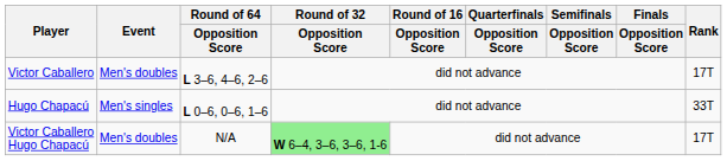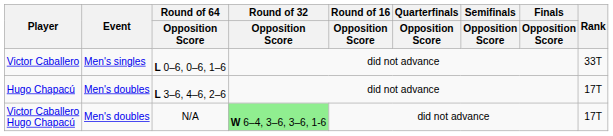 <table class=wikitable style="font-size:90%">
 <tr>
 <th rowspan="2">Player</th>
 <th rowspan="2">Event</th>
 <th>Round of 64</th>
 <th>Round of 32</th>
 <th>Round of 16</th>
 <th>Quarterfinals</th>
 <th>Semifinals</th>
 <th>Finals</th>
 <th rowspan=2>Rank</th>
 </tr>
 <tr>
 <th>Opposition<br>Score</th>
 <th>Opposition<br>Score</th>
 <th>Opposition<br>Score</th>
 <th>Opposition<br>Score</th>
 <th>Opposition<br>Score</th>
 <th>Opposition<br>Score</th>
 </tr>
 <tr>
 <td><a href='#'>Victor Caballero</a></td>
+<td><a href='#'>Men's singles</a></td>
+<td align=center> <br> <strong>L</strong> 0–6, 0–6, 1–6</td>
+<td align=center colspan=5>did not advance</td>
+<td align=center>33T</td>
+</tr>
+<tr>
+<td><a href='#'>Hugo Chapacú</a></td>
 <td><a href='#'>Men's doubles</a></td>
 <td align=center> <br> <strong>L</strong> 3–6, 4–6, 2–6</td>
 <td align=center colspan=5>did not advance</td>
 <td align=center>17T</td>
-</tr>
-<tr>
-<td><a href='#'>Hugo Chapacú</a></td>
-<td><a href='#'>Men's singles</a></td>
-<td align=center> <br> <strong>L</strong> 0–6, 0–6, 1–6</td>
-<td align=center colspan=5>did not advance</td>
-<td align=center>33T</td>
 </tr>
 <tr>
 <td><a href='#'>Victor Caballero</a> <br> <a href='#'>Hugo Chapacú</a></td>
 <td><a href='#'>Men's doubles</a></td>
 <td align=center>N/A</td>
 <td align=center style="background: lightgreen;"> <br> <strong>W</strong> 6–4, 3–6, 3–6, 1-6</td>
 <td align=center colspan=4>did not advance</td>
 <td align=center>17T</td>
 </tr>
 </table>
